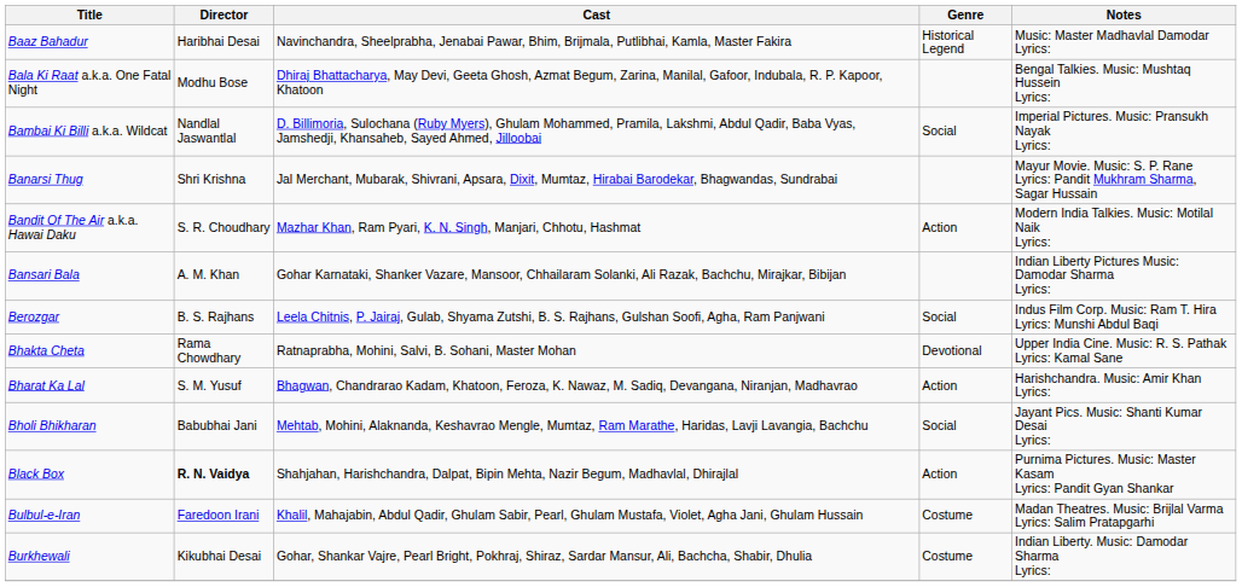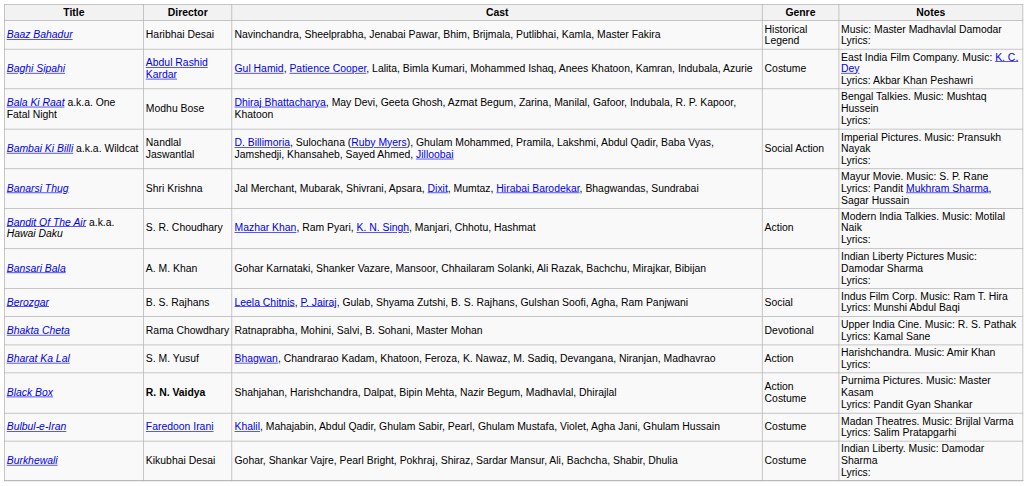 <table class="wikitable">
 <tr>
 <th>Title</th>
 <th>Director</th>
 <th>Cast</th>
 <th>Genre</th>
 <th>Notes</th>
 </tr>
 <tr>
 <td><em><a href='#'>Baaz Bahadur</a></em></td>
 <td>Haribhai Desai</td>
 <td>Navinchandra, Sheelprabha, Jenabai Pawar, Bhim, Brijmala, Putlibhai, Kamla, Master Fakira</td>
 <td>Historical Legend</td>
 <td>Music: Master Madhavlal Damodar<br>Lyrics:</td>
 </tr>
 <tr>
+<td><em><a href='#'>Baghi Sipahi</a></em></td>
+<td><a href='#'>Abdul Rashid Kardar</a></td>
+<td><a href='#'>Gul Hamid</a>, <a href='#'>Patience Cooper</a>, Lalita,  Bimla Kumari, Mohammed Ishaq, Anees Khatoon, Kamran, Indubala,  Azurie</td>
+<td>Costume</td>
+<td>East India Film Company. Music: <a href='#'>K. C. Dey</a><br>Lyrics: Akbar Khan Peshawri</td>
+</tr>
+<tr>
 <td><em><a href='#'>Bala Ki Raat</a></em> a.k.a. One Fatal Night</td>
 <td>Modhu Bose</td>
 <td><a href='#'>Dhiraj Bhattacharya</a>, May Devi, Geeta Ghosh, Azmat Begum, Zarina, Manilal, Gafoor,  Indubala, R. P. Kapoor, Khatoon</td>
 <td></td>
 <td>Bengal Talkies.  Music: Mushtaq Hussein<br>Lyrics:</td>
 </tr>
 <tr>
 <td><em><a href='#'>Bambai Ki Billi</a></em> a.k.a. Wildcat</td>
 <td>Nandlal Jaswantlal</td>
 <td><a href='#'>D. Billimoria</a>, Sulochana (<a href='#'>Ruby Myers</a>), Ghulam Mohammed, Pramila, Lakshmi, Abdul Qadir, Baba Vyas, Jamshedji, Khansaheb,   Sayed Ahmed, <a href='#'>Jilloobai</a></td>
-<td>Social</td>
+<td>Social Action</td>
 <td>Imperial Pictures.  Music: Pransukh Nayak<br>Lyrics:</td>
 </tr>
 <tr>
 <td><em><a href='#'>Banarsi Thug</a></em></td>
 <td>Shri Krishna</td>
 <td>Jal Merchant, Mubarak, Shivrani,  Apsara, <a href='#'>Dixit</a>, Mumtaz, <a href='#'>Hirabai Barodekar</a>,  Bhagwandas,   Sundrabai</td>
 <td></td>
 <td>Mayur Movie. Music: S. P. Rane<br>Lyrics: Pandit <a href='#'>Mukhram Sharma</a>, Sagar Hussain</td>
 </tr>
 <tr>
 <td><em><a href='#'>Bandit Of The Air</a></em> a.k.a. <em>Hawai Daku</em></td>
 <td>S. R. Choudhary</td>
 <td><a href='#'>Mazhar Khan</a>, Ram Pyari, <a href='#'>K. N. Singh</a>, Manjari, Chhotu, Hashmat</td>
 <td>Action</td>
 <td>Modern India Talkies. Music: Motilal Naik<br>Lyrics:</td>
 </tr>
 <tr>
 <td><em><a href='#'>Bansari Bala</a></em></td>
 <td>A. M. Khan</td>
 <td>Gohar Karnataki, Shanker Vazare, Mansoor, Chhailaram Solanki,  Ali Razak, Bachchu, Mirajkar, Bibijan</td>
 <td></td>
 <td>Indian Liberty Pictures Music: Damodar Sharma<br>Lyrics:</td>
 </tr>
 <tr>
 <td><em><a href='#'>Berozgar</a></em></td>
 <td>B. S. Rajhans</td>
 <td><a href='#'>Leela Chitnis</a>, <a href='#'>P. Jairaj</a>, Gulab, Shyama Zutshi,  B. S. Rajhans, Gulshan Soofi, Agha,  Ram Panjwani</td>
 <td>Social</td>
 <td>Indus Film Corp. Music: Ram T. Hira<br>Lyrics: Munshi Abdul Baqi</td>
 </tr>
 <tr>
 <td><em><a href='#'>Bhakta Cheta</a></em></td>
 <td>Rama Chowdhary</td>
 <td>Ratnaprabha, Mohini, Salvi, B. Sohani, Master Mohan</td>
 <td>Devotional</td>
 <td>Upper India Cine. Music: R. S. Pathak<br>Lyrics: Kamal Sane</td>
 </tr>
 <tr>
 <td><em><a href='#'>Bharat Ka Lal</a></em></td>
 <td>S. M. Yusuf</td>
 <td><a href='#'>Bhagwan</a>, Chandrarao Kadam, Khatoon, Feroza, K. Nawaz, M. Sadiq, Devangana, Niranjan, Madhavrao</td>
 <td>Action</td>
 <td>Harishchandra. Music: Amir Khan<br>Lyrics:</td>
 </tr>
 <tr>
-<td><em><a href='#'>Bholi Bhikharan</a></em></td>
-<td>Babubhai Jani</td>
-<td><a href='#'>Mehtab</a>, Mohini,  Alaknanda, Keshavrao Mengle,  Mumtaz, <a href='#'>Ram Marathe</a>, Haridas, Lavji Lavangia, Bachchu</td>
-<td>Social</td>
-<td>Jayant Pics. Music: Shanti Kumar Desai<br>Lyrics:</td>
-</tr>
-<tr>
 <td><em><a href='#'>Black Box</a></em></td>
 <td><strong>R. N. Vaidya</strong></td>
 <td>Shahjahan, Harishchandra, Dalpat, Bipin Mehta, Nazir Begum, Madhavlal, Dhirajlal</td>
-<td>Action</td>
+<td>Action Costume</td>
 <td>Purnima Pictures.  Music: Master Kasam <br>Lyrics: Pandit Gyan Shankar</td>
 </tr>
 <tr>
 <td><em><a href='#'>Bulbul-e-Iran</a></em></td>
 <td><a href='#'>Faredoon Irani</a></td>
 <td><a href='#'>Khalil</a>, Mahajabin, Abdul Qadir,  Ghulam Sabir, Pearl, Ghulam Mustafa, Violet, Agha Jani, Ghulam Hussain</td>
 <td>Costume</td>
 <td>Madan Theatres. Music: Brijlal Varma<br>Lyrics: Salim Pratapgarhi</td>
 </tr>
 <tr>
 <td><em><a href='#'>Burkhewali</a></em></td>
 <td>Kikubhai Desai</td>
 <td>Gohar, Shankar Vajre, Pearl Bright, Pokhraj, Shiraz, Sardar Mansur,  Ali, Bachcha, Shabir, Dhulia</td>
 <td>Costume</td>
 <td>Indian Liberty. Music: Damodar Sharma<br>Lyrics:</td>
 </tr>
 <tr>
 </tr>
 </table>
